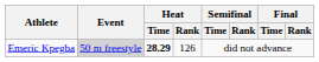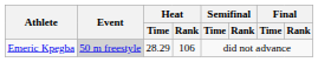 <table class=wikitable style="font-size:90%">
 <tr>
 <th rowspan="2">Athlete</th>
 <th rowspan="2">Event</th>
 <th colspan="2">Heat</th>
 <th colspan="2">Semifinal</th>
 <th colspan="2">Final</th>
 </tr>
 <tr style="font-size:95%">
 <th>Time</th>
 <th>Rank</th>
 <th>Time</th>
 <th>Rank</th>
 <th>Time</th>
 <th>Rank</th>
 </tr>
 <tr align=center>
 <td align=left><a href='#'>Emeric Kpegba</a></td>
 <td align=left style="background: lightgrey;"><a href='#'>50 m freestyle</a></td>
-<td><strong>28.29</strong></td>
-<td>126</td>
+<td>28.29</td>
+<td>106</td>
 <td colspan=4>did not advance</td>
 </tr>
 </table>
